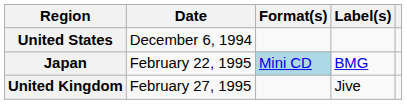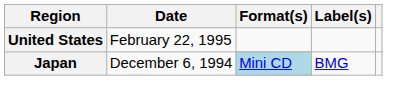 <table class="wikitable plainrowheaders">
 <tr>
 <th scope="col">Region</th>
 <th scope="col">Date</th>
 <th scope="col">Format(s)</th>
 <th scope="col">Label(s)</th>
 <th scope="col"></th>
 </tr>
 <tr>
 <th scope="row">United States</th>
-<td>December 6, 1994</td>
+<td>February 22, 1995</td>
 <td></td>
 <td></td>
 <td></td>
 </tr>
 <tr>
 <th scope="row">Japan</th>
-<td>February 22, 1995</td>
+<td>December 6, 1994</td>
 <td style="background: lightblue;"><a href='#'>Mini CD</a></td>
 <td><a href='#'>BMG</a></td>
 <td></td>
 </tr>
-<tr>
-<th scope="row">United Kingdom</th>
-<td>February 27, 1995</td>
-<td></td>
-<td>Jive</td>
-<td></td>
-</tr>
 </table>
